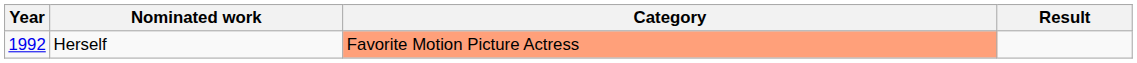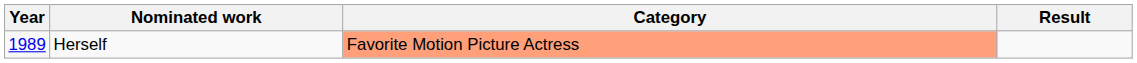 <table class=wikitable>
 <tr>
 <th width=4%>Year</th>
 <th width=26%>Nominated work</th>
 <th width=58%>Category</th>
 <th width=12%>Result</th>
 </tr>
 <tr>
-<td><a href='#'>1992</a></td>
+<td><a href='#'>1989</a></td>
 <td>Herself</td>
 <td style="background: lightsalmon;">Favorite Motion Picture Actress</td>
 <td></td>
 </tr>
 </table>
